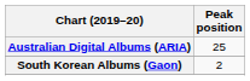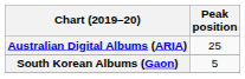 <table class="wikitable sortable plainrowheaders" style="text-align:center">
 <tr>
 <th scope="col">Chart (2019–20)</th>
 <th scope="col">Peak<br>position</th>
 </tr>
 <tr>
 <th scope="row"><a href='#'>Australian Digital Albums</a> (<a href='#'>ARIA</a>)</th>
 <td>25</td>
 </tr>
 <tr>
 </tr>
 <tr>
 </tr>
 <tr>
 </tr>
 <tr>
 <th scope="row">South Korean Albums (<a href='#'>Gaon</a>)</th>
-<td>2</td>
+<td>5</td>
 </tr>
 <tr>
 </tr>
 <tr>
 </tr>
 </table>
